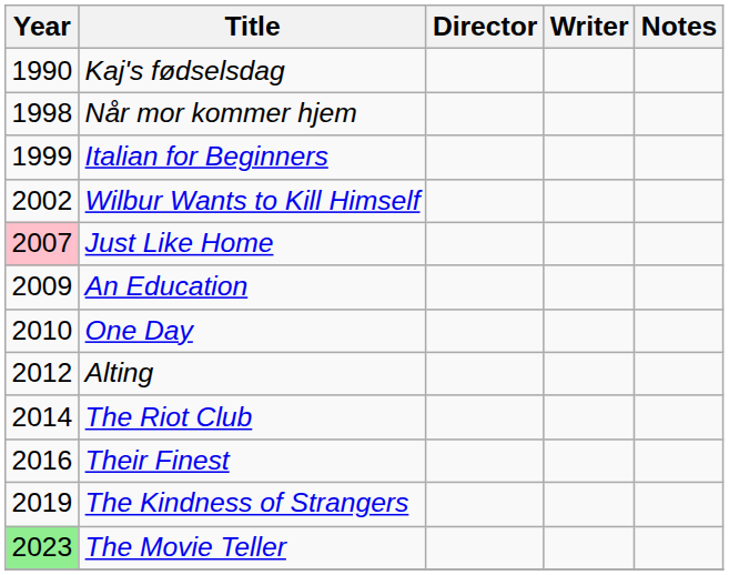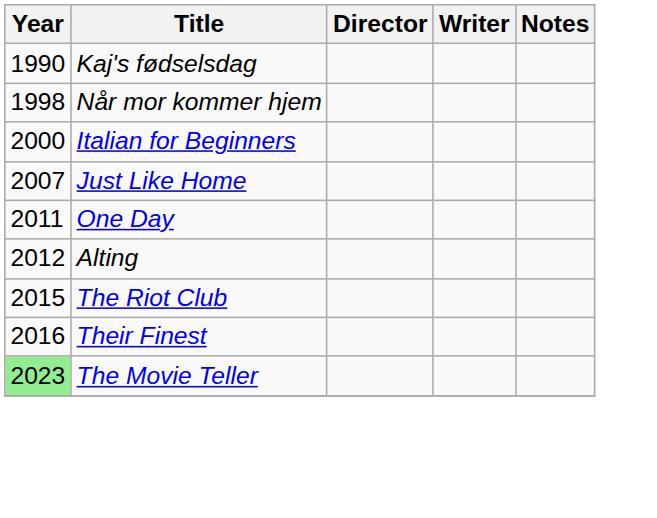 <table class="wikitable">
 <tr>
 <th>Year</th>
 <th>Title</th>
 <th>Director</th>
 <th>Writer</th>
 <th>Notes</th>
 </tr>
 <tr>
 <td>1990</td>
 <td><em>Kaj's fødselsdag</em></td>
 <td></td>
 <td></td>
 <td></td>
 </tr>
 <tr>
 <td>1998</td>
 <td><em>Når mor kommer hjem</em></td>
 <td></td>
 <td></td>
 <td></td>
 </tr>
 <tr>
-<td>1999</td>
+<td>2000</td>
 <td><em><a href='#'>Italian for Beginners</a></em></td>
 <td></td>
 <td></td>
 <td></td>
 </tr>
 <tr>
-<td>2002</td>
-<td><em><a href='#'>Wilbur Wants to Kill Himself</a></em></td>
-<td></td>
-<td></td>
-<td></td>
-</tr>
-<tr>
-<td style="background: pink;">2007</td>
+<td>2007</td>
 <td><em><a href='#'>Just Like Home</a></em></td>
 <td></td>
 <td></td>
 <td></td>
 </tr>
 <tr>
-<td>2009</td>
-<td><em><a href='#'>An Education</a></em></td>
-<td></td>
-<td></td>
-<td></td>
-</tr>
-<tr>
-<td>2010</td>
+<td>2011</td>
 <td><em><a href='#'>One Day</a></em></td>
 <td></td>
 <td></td>
 <td></td>
 </tr>
 <tr>
 <td>2012</td>
 <td><em>Alting</em></td>
 <td></td>
 <td></td>
 <td></td>
 </tr>
 <tr>
-<td>2014</td>
+<td>2015</td>
 <td><em><a href='#'>The Riot Club</a></em></td>
 <td></td>
 <td></td>
 <td></td>
 </tr>
 <tr>
 <td>2016</td>
 <td><em><a href='#'>Their Finest</a></em></td>
-<td></td>
-<td></td>
-<td></td>
-</tr>
-<tr>
-<td>2019</td>
-<td><em><a href='#'>The Kindness of Strangers</a></em></td>
 <td></td>
 <td></td>
 <td></td>
 </tr>
 <tr>
 <td style="background: lightgreen;">2023</td>
 <td><em><a href='#'>The Movie Teller</a></em></td>
 <td></td>
 <td></td>
 <td></td>
 </tr>
 <tr>
 </tr>
 </table>
